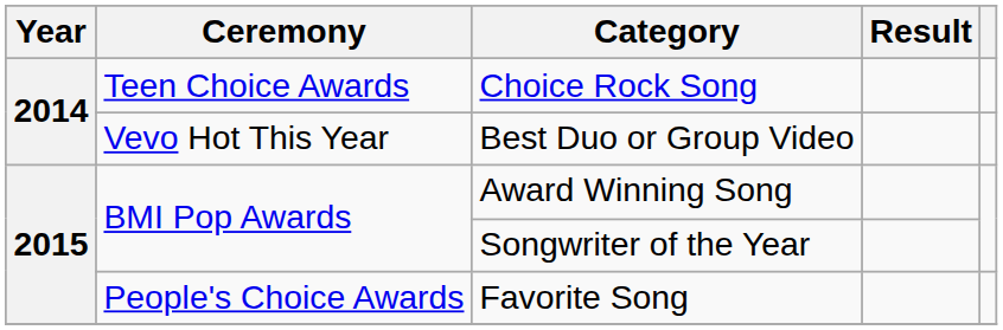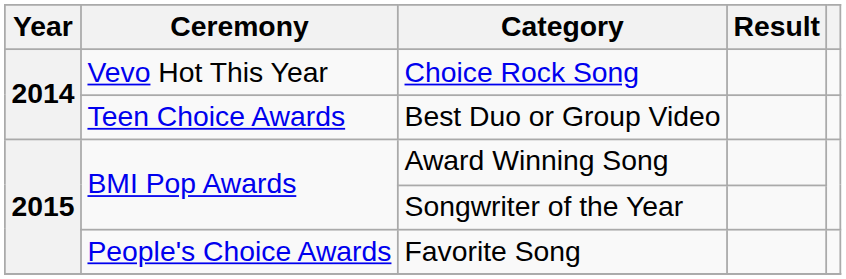 <table class="wikitable plainrowheaders">
 <tr>
 <th scope="col">Year</th>
 <th scope="col">Ceremony</th>
 <th scope="col">Category</th>
 <th scope="col">Result</th>
 <th scope="col"></th>
 </tr>
 <tr>
 <th scope="row" rowspan="2">2014</th>
-<td><a href='#'>Teen Choice Awards</a></td>
+<td><a href='#'>Vevo</a> Hot This Year</td>
 <td><a href='#'>Choice Rock Song</a></td>
 <td></td>
 <td style="text-align:center;"></td>
 </tr>
 <tr>
-<td><a href='#'>Vevo</a> Hot This Year</td>
+<td><a href='#'>Teen Choice Awards</a></td>
 <td>Best Duo or Group Video</td>
 <td></td>
 <td style="text-align:center;"></td>
 </tr>
 <tr>
 <th scope="row" rowspan="3">2015</th>
 <td rowspan="2"><a href='#'>BMI Pop Awards</a></td>
 <td>Award Winning Song</td>
 <td></td>
 <td style="text-align:center;" rowspan="2"></td>
 </tr>
 <tr>
 <td>Songwriter of the Year</td>
 <td></td>
 </tr>
 <tr>
 <td><a href='#'>People's Choice Awards</a></td>
 <td>Favorite Song</td>
 <td></td>
 <td style="text-align:center;"></td>
 </tr>
 <tr>
 </tr>
 </table>
